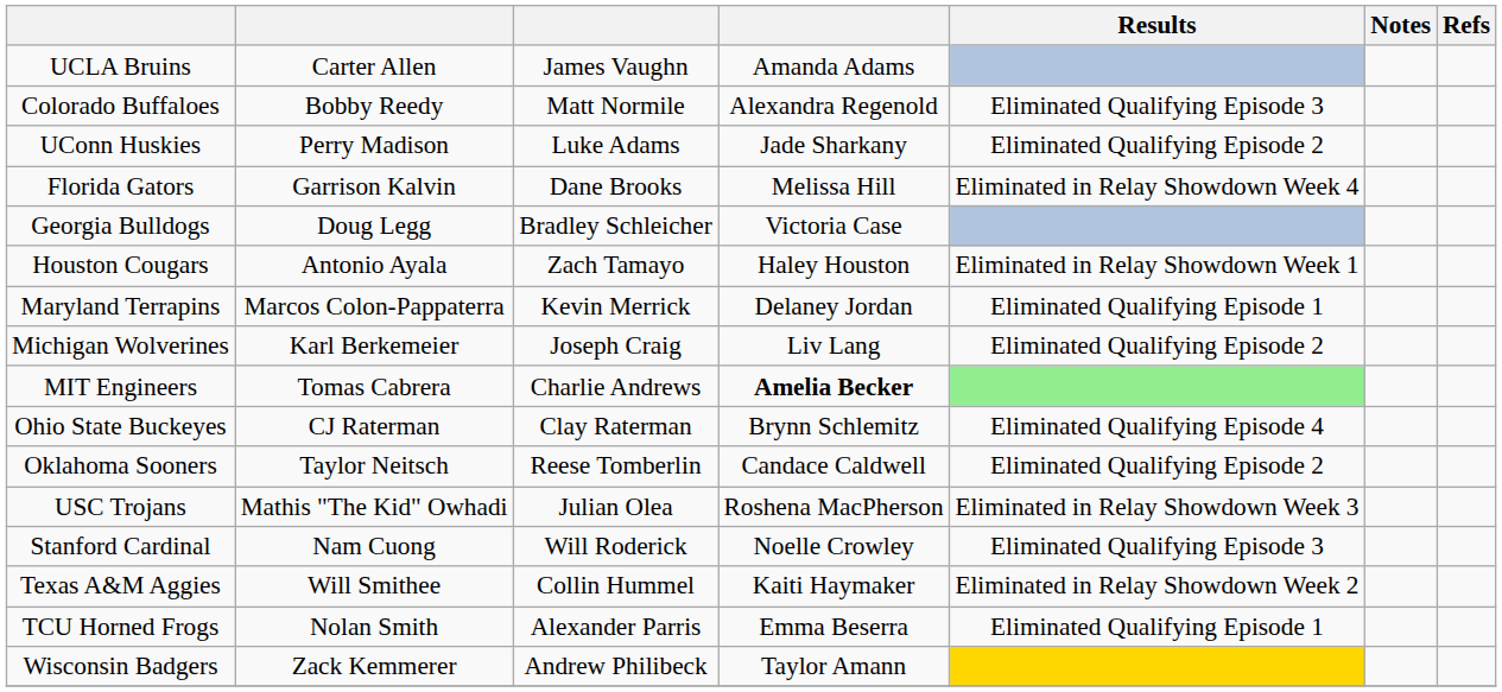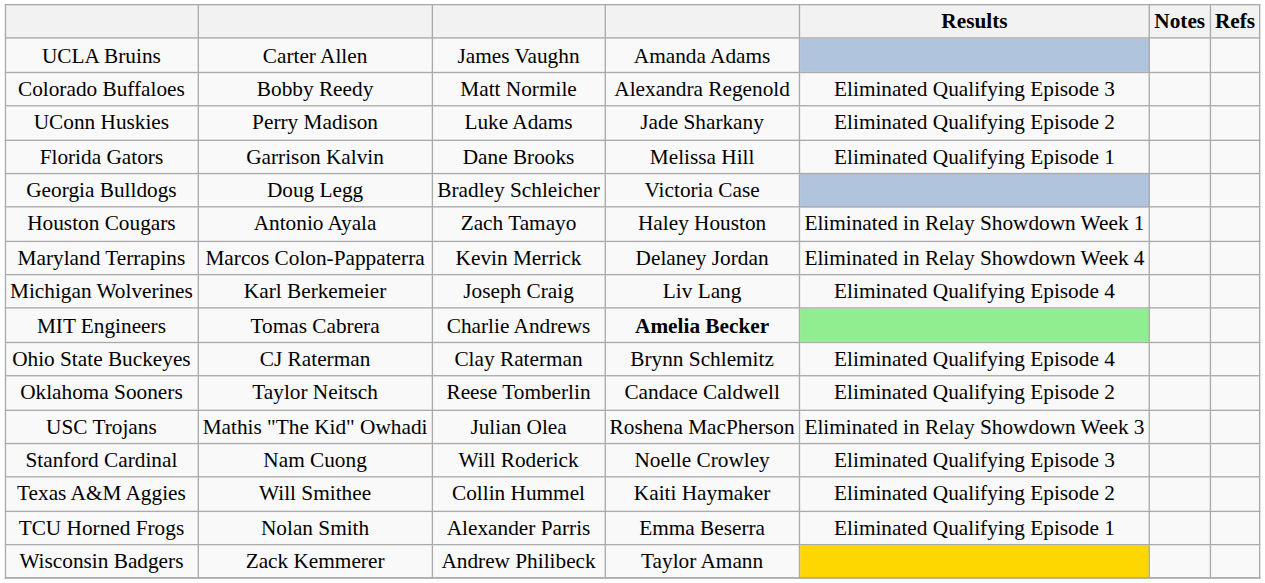 <table class="wikitable sortable" style="margin:auto; text-align:center">
 <tr>
 <th></th>
 <th></th>
 <th></th>
 <th></th>
 <th>Results</th>
 <th>Notes</th>
 <th>Refs</th>
 </tr>
 <tr>
 <td>UCLA Bruins</td>
 <td>Carter Allen</td>
 <td>James Vaughn</td>
 <td>Amanda Adams</td>
 <td bgcolor=lightsteelblue color=white></td>
 <td></td>
 <td></td>
 </tr>
 <tr>
 <td>Colorado Buffaloes</td>
 <td>Bobby Reedy</td>
 <td>Matt Normile</td>
 <td>Alexandra Regenold</td>
 <td>Eliminated Qualifying Episode 3</td>
 <td></td>
 <td></td>
 </tr>
 <tr>
 <td>UConn Huskies</td>
 <td>Perry Madison</td>
 <td>Luke Adams</td>
 <td>Jade Sharkany</td>
 <td>Eliminated Qualifying Episode 2</td>
 <td></td>
 <td></td>
 </tr>
 <tr>
 <td>Florida Gators</td>
 <td>Garrison Kalvin</td>
 <td>Dane Brooks</td>
 <td>Melissa Hill</td>
-<td>Eliminated in Relay Showdown Week 4</td>
+<td>Eliminated Qualifying Episode 1</td>
 <td></td>
 <td></td>
 </tr>
 <tr>
 <td>Georgia Bulldogs</td>
 <td>Doug Legg</td>
 <td>Bradley Schleicher</td>
 <td>Victoria Case</td>
 <td bgcolor=lightsteelblue color=white></td>
 <td></td>
 <td></td>
 </tr>
 <tr>
 <td>Houston Cougars</td>
 <td>Antonio Ayala</td>
 <td>Zach Tamayo</td>
 <td>Haley Houston</td>
 <td>Eliminated in Relay Showdown Week 1</td>
 <td></td>
 <td></td>
 </tr>
 <tr>
 <td>Maryland Terrapins</td>
 <td>Marcos Colon-Pappaterra</td>
 <td>Kevin Merrick</td>
 <td>Delaney Jordan</td>
-<td>Eliminated Qualifying Episode 1</td>
+<td>Eliminated in Relay Showdown Week 4</td>
 <td></td>
 <td></td>
 </tr>
 <tr>
 <td>Michigan Wolverines</td>
 <td>Karl Berkemeier</td>
 <td>Joseph Craig</td>
 <td>Liv Lang</td>
-<td>Eliminated Qualifying Episode 2</td>
+<td>Eliminated Qualifying Episode 4</td>
 <td></td>
 <td></td>
 </tr>
 <tr>
 <td>MIT Engineers</td>
 <td>Tomas Cabrera</td>
 <td>Charlie Andrews</td>
 <td><strong>Amelia Becker</strong></td>
 <td bgcolor=lightgreen color=white></td>
 <td></td>
 <td></td>
 </tr>
 <tr>
 <td>Ohio State Buckeyes</td>
 <td>CJ Raterman</td>
 <td>Clay Raterman</td>
 <td>Brynn Schlemitz</td>
 <td>Eliminated Qualifying Episode 4</td>
 <td></td>
 <td></td>
 </tr>
 <tr>
 <td>Oklahoma Sooners</td>
 <td>Taylor Neitsch</td>
 <td>Reese Tomberlin</td>
 <td>Candace Caldwell</td>
 <td>Eliminated Qualifying Episode 2</td>
 <td></td>
 <td></td>
 </tr>
 <tr>
 <td>USC Trojans</td>
 <td>Mathis "The Kid" Owhadi</td>
 <td>Julian Olea</td>
 <td>Roshena MacPherson</td>
 <td>Eliminated in Relay Showdown Week 3</td>
 <td></td>
 <td></td>
 </tr>
 <tr>
 <td>Stanford Cardinal</td>
 <td>Nam Cuong</td>
 <td>Will Roderick</td>
 <td>Noelle Crowley</td>
 <td>Eliminated Qualifying Episode 3</td>
 <td></td>
 <td></td>
 </tr>
 <tr>
 <td>Texas A&M Aggies</td>
 <td>Will Smithee</td>
 <td>Collin Hummel</td>
 <td>Kaiti Haymaker</td>
-<td>Eliminated in Relay Showdown Week 2</td>
+<td>Eliminated Qualifying Episode 2</td>
 <td></td>
 <td></td>
 </tr>
 <tr>
 <td>TCU Horned Frogs</td>
 <td>Nolan Smith</td>
 <td>Alexander Parris</td>
 <td>Emma Beserra</td>
 <td>Eliminated Qualifying Episode 1</td>
 <td></td>
 <td></td>
 </tr>
 <tr>
 <td>Wisconsin Badgers</td>
 <td>Zack Kemmerer</td>
 <td>Andrew Philibeck</td>
 <td>Taylor Amann</td>
 <td bgcolor=gold color=white></td>
 <td></td>
 <td></td>
 </tr>
 <tr>
 </tr>
 </table>
